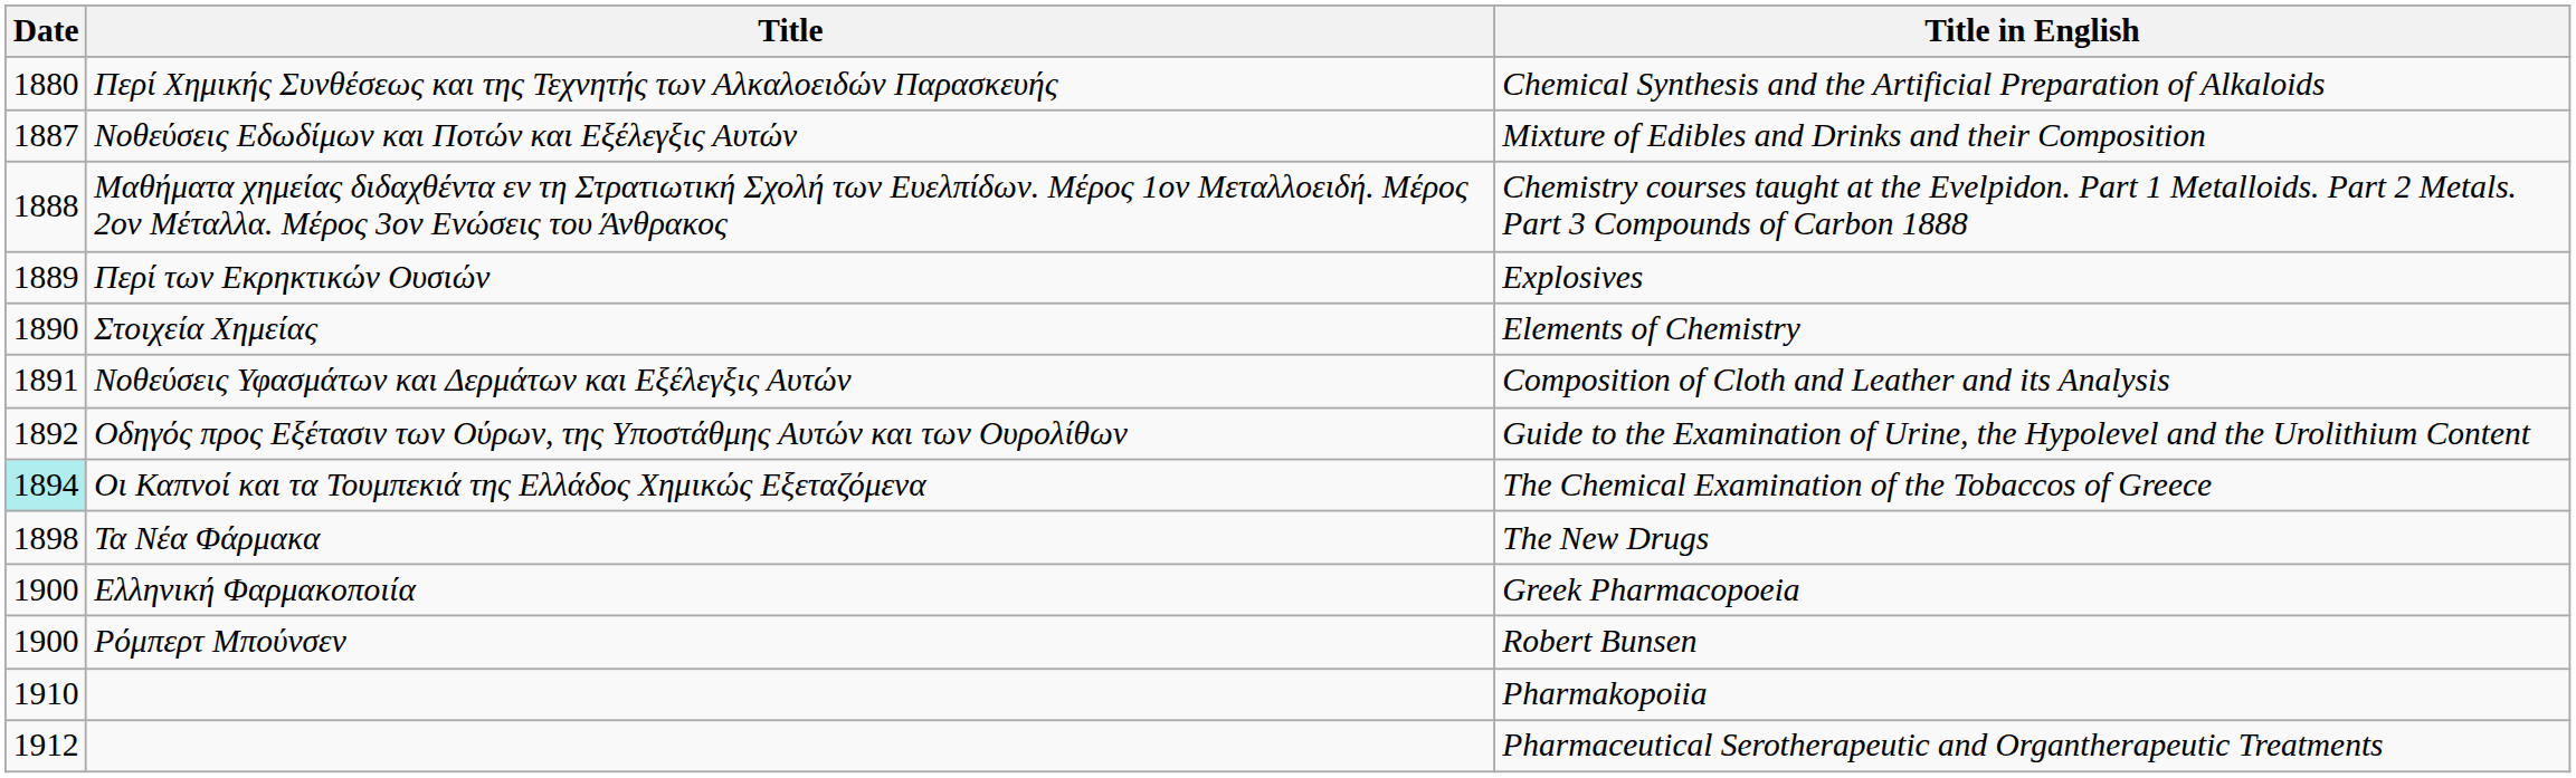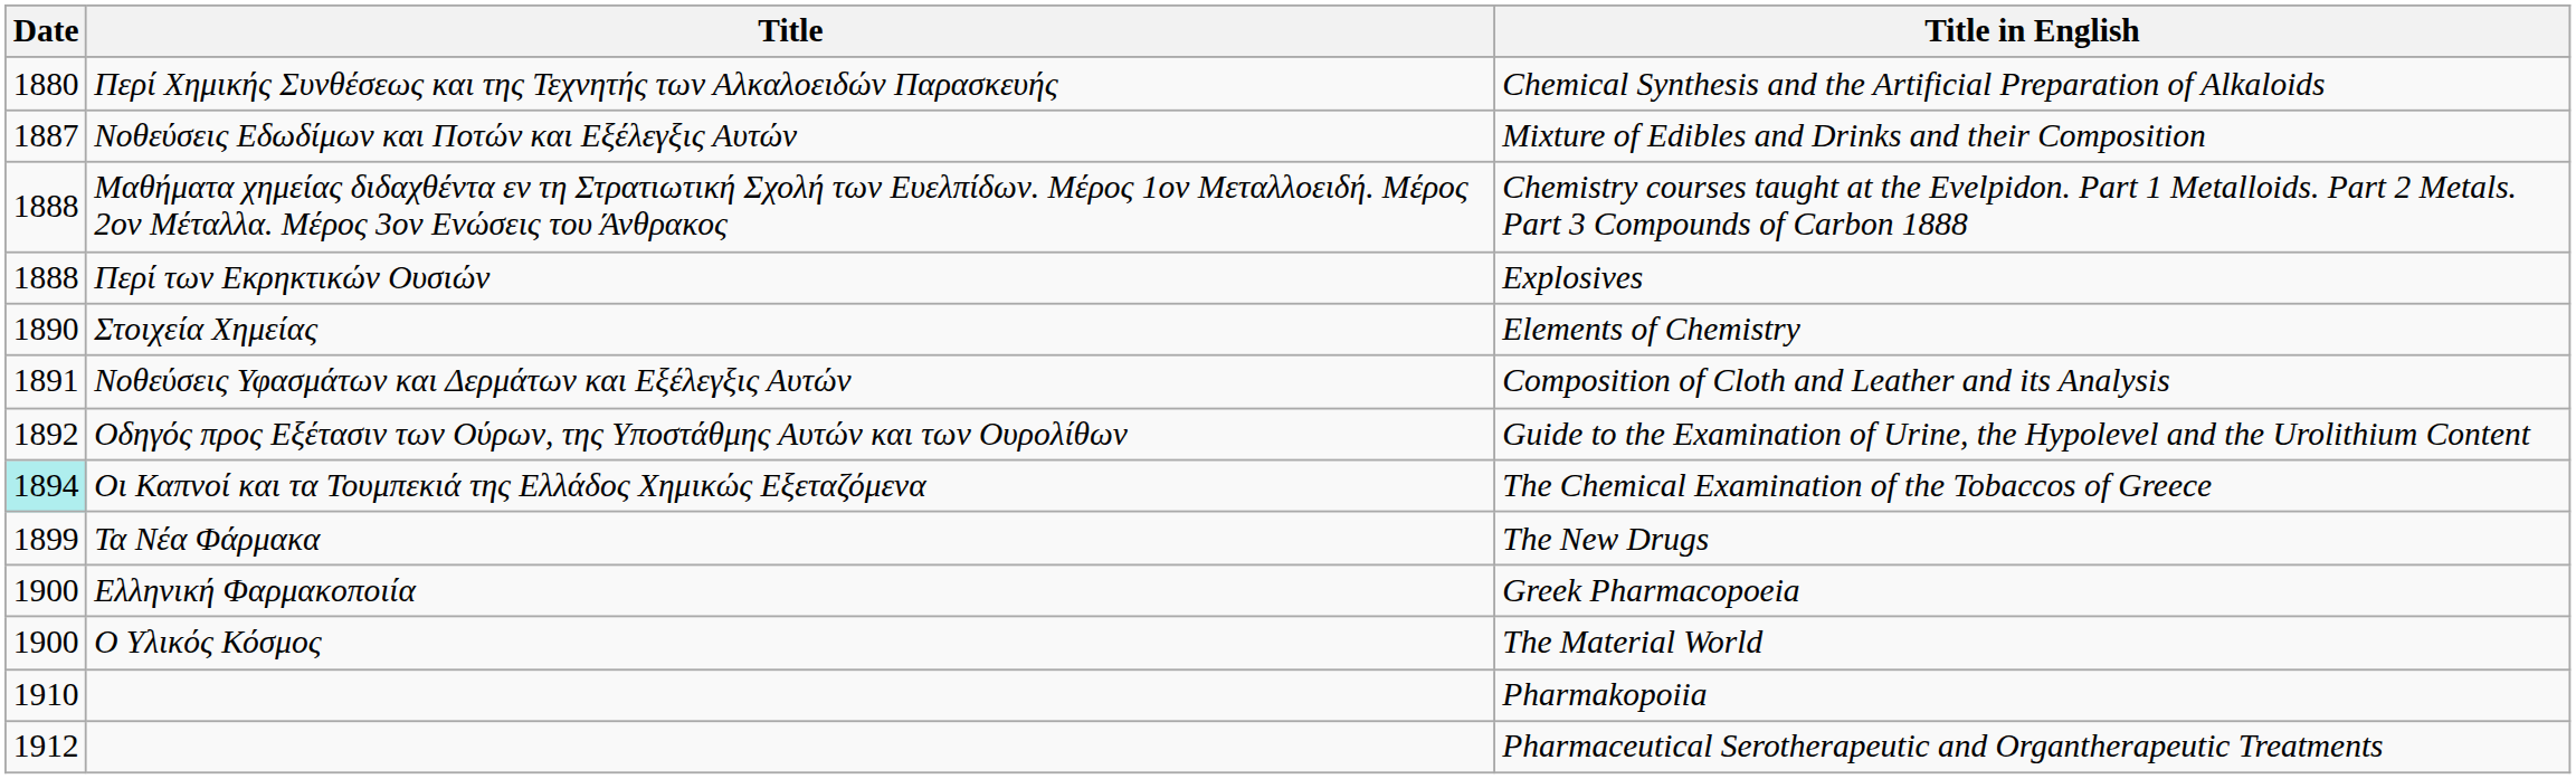 <table class="wikitable">
 <tr>
 <th>Date</th>
 <th>Title</th>
 <th>Title in English</th>
 </tr>
 <tr>
 <td>1880</td>
 <td><em>Περί Χημικής Συνθέσεως και της Τεχνητής των Αλκαλοειδών Παρασκευής</em></td>
 <td><em>Chemical Synthesis and the Artificial Preparation of Alkaloids</em></td>
 </tr>
 <tr>
 <td>1887</td>
 <td><em>Νοθεύσεις Εδωδίμων και Ποτών και Εξέλεγξις Αυτών</em></td>
 <td><em>Mixture of Edibles and Drinks and their Composition</em></td>
 </tr>
 <tr>
 <td>1888</td>
 <td><em>Μαθήματα χημείας διδαχθέντα εν τη Στρατιωτική Σχολή των Ευελπίδων. Μέρος 1ον Μεταλλοειδή. Μέρος 2ον Μέταλλα. Μέρος 3ον Ενώσεις του Άνθρακος</em></td>
 <td><em>Chemistry courses taught at the Evelpidon. Part 1 Metalloids. Part 2 Metals. Part 3 Compounds of Carbon 1888</em></td>
 </tr>
 <tr>
-<td>1889</td>
+<td>1888</td>
 <td><em>Περί των Εκρηκτικών Ουσιών</em></td>
 <td><em>Explosives</em></td>
 </tr>
 <tr>
 <td>1890</td>
 <td><em>Στοιχεία Χημείας</em></td>
 <td><em>Elements of Chemistry</em></td>
 </tr>
 <tr>
 <td>1891</td>
 <td><em>Νοθεύσεις Υφασμάτων και Δερμάτων και Εξέλεγξις Αυτών</em></td>
 <td><em>Composition of Cloth and Leather and its Analysis</em></td>
 </tr>
 <tr>
 <td>1892</td>
 <td><em>Οδηγός προς Εξέτασιν των Ούρων, της Υποστάθμης Αυτών και των Ουρολίθων</em></td>
 <td><em>Guide to the Examination of Urine, the Hypolevel and the Urolithium Content</em></td>
 </tr>
 <tr>
 <td style="background: paleturquoise;">1894</td>
 <td><em>Οι Καπνοί και τα Τουμπεκιά της Ελλάδος Χημικώς Εξεταζόμενα</em></td>
 <td><em>The Chemical Examination of the Tobaccos of Greece </em></td>
 </tr>
 <tr>
-<td>1898</td>
+<td>1899</td>
 <td><em>Τα Νέα Φάρμακα</em></td>
 <td><em>The New Drugs</em></td>
 </tr>
 <tr>
 <td>1900</td>
 <td><em>Ελληνική Φαρμακοποιία</em></td>
 <td><em>Greek Pharmacopoeia</em></td>
 </tr>
 <tr>
 <td>1900</td>
-<td><em>Ρόμπερτ Μπούνσεν</em></td>
-<td><em>Robert Bunsen </em></td>
+<td><em>Ο Υλικός Κόσμος</em></td>
+<td><em>The Material World</em></td>
 </tr>
 <tr>
 <td>1910</td>
 <td></td>
 <td><em>Pharmakopoiia</em></td>
 </tr>
 <tr>
 <td>1912</td>
 <td></td>
 <td><em>Pharmaceutical Serotherapeutic and Organtherapeutic Treatments </em></td>
 </tr>
 </table>
